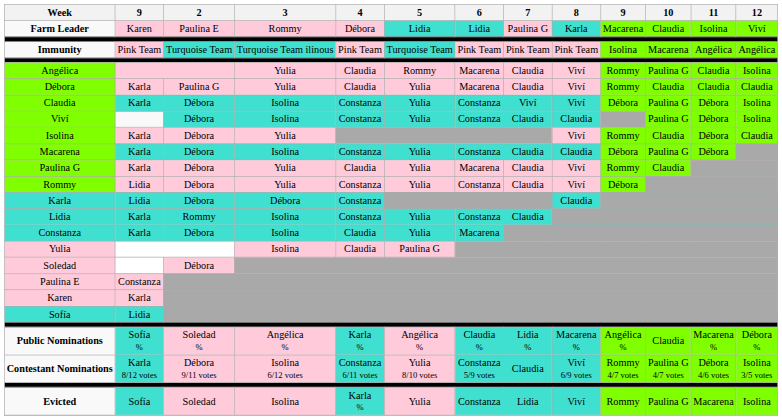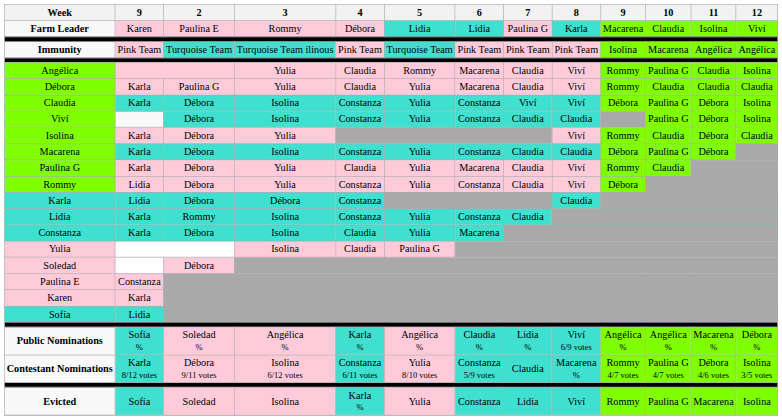 <table class="wikitable" style="text-align:center;">
 <tr>
 <th>Week</th>
 <th>9</th>
 <th>2</th>
 <th>3</th>
 <th>4</th>
 <th>5</th>
 <th>6</th>
 <th>7</th>
 <th>8</th>
 <th>9</th>
 <th>10</th>
 <th>11</th>
 <th>12</th>
 </tr>
 <tr>
 <td><strong>Farm Leader</strong></td>
 <td bgcolor="#FFCBDB">Karen</td>
 <td bgcolor="#FFCBDB">Paulina E</td>
 <td bgcolor="#FFCBDB">Rommy</td>
 <td bgcolor="#FFCBDB">Débora</td>
 <td bgcolor="#40E0D0">Lidia</td>
 <td bgcolor="#40E0D0">Lidia</td>
 <td bgcolor="#FFCBDB">Paulina G</td>
 <td bgcolor="#40E0D0">Karla</td>
 <td bgcolor="#7FFF00">Macarena</td>
 <td bgcolor="#7FFF00">Claudia</td>
 <td bgcolor="#7FFF00">Isolina</td>
 <td bgcolor="#7FFF00">Viví</td>
 </tr>
 <tr>
 <th style="background:#000000;" colspan="15"></th>
 </tr>
 <tr>
 <td><strong>Immunity</strong></td>
 <td bgcolor="#FFCBDB">Pink Team</td>
 <td bgcolor="#40E0D0">Turquoise Team</td>
 <td bgcolor="#40E0D0">Turquoise Team ilinous</td>
 <td bgcolor="#FFCBDB">Pink Team</td>
 <td bgcolor="#40E0D0">Turquoise Team</td>
 <td bgcolor="#FFCBDB">Pink Team</td>
 <td bgcolor="#FFCBDB">Pink Team</td>
 <td bgcolor="#FFCBDB">Pink Team</td>
 <td bgcolor="#7FFF00">Isolina</td>
 <td bgcolor="#7FFF00">Macarena</td>
 <td bgcolor="#7FFF00">Angélica</td>
 <td bgcolor="#7FFF00">Angélica</td>
 </tr>
 <tr>
 <th style="background:#000000;" colspan="15"></th>
 </tr>
 <tr style="background:#FFCBDB;">
 <td bgcolor="#7FFF00">Angélica</td>
 <td colspan="2"></td>
 <td>Yulia</td>
 <td>Claudia</td>
 <td>Rommy</td>
 <td>Macarena</td>
 <td>Claudia</td>
 <td>Viví</td>
 <td bgcolor="#7FFF00">Rommy</td>
 <td bgcolor="#7FFF00">Paulina G</td>
 <td bgcolor="#7FFF00">Claudia</td>
 <td bgcolor="#7FFF00">Isolina</td>
 </tr>
 <tr style="background:#FFCBDB;">
 <td bgcolor="#7FFF00">Débora</td>
 <td>Karla</td>
 <td>Paulina G</td>
 <td>Yulia</td>
 <td>Claudia</td>
 <td>Yulia</td>
 <td>Macarena</td>
 <td>Claudia</td>
 <td>Viví</td>
 <td bgcolor="#7FFF00">Rommy</td>
 <td bgcolor="#7FFF00">Claudia</td>
 <td bgcolor="#7FFF00">Claudia</td>
 <td bgcolor="#7FFF00">Claudia</td>
 </tr>
 <tr>
 <td bgcolor="#7FFF00">Claudia</td>
 <td bgcolor="#40E0D0">Karla</td>
 <td bgcolor="#40E0D0">Débora</td>
 <td bgcolor="#40E0D0">Isolina</td>
 <td bgcolor="#40E0D0">Constanza</td>
 <td bgcolor="#40E0D0">Yulia</td>
 <td bgcolor="#40E0D0">Constanza</td>
 <td bgcolor="#40E0D0">Viví</td>
 <td bgcolor="#40E0D0">Viví</td>
 <td bgcolor="#7FFF00">Débora</td>
 <td bgcolor="#7FFF00">Paulina G</td>
 <td bgcolor="#7FFF00">Débora</td>
 <td bgcolor="#7FFF00">Isolina</td>
 </tr>
 <tr>
 <td bgcolor="#7FFF00">Viví</td>
 <td></td>
 <td bgcolor="#40E0D0">Débora</td>
 <td bgcolor="#40E0D0">Isolina</td>
 <td bgcolor="#40E0D0">Constanza</td>
 <td bgcolor="#40E0D0">Yulia</td>
 <td bgcolor="#40E0D0">Constanza</td>
 <td bgcolor="#40E0D0">Claudia</td>
 <td bgcolor="#40E0D0">Claudia</td>
 <td colspan="1" bgcolor="darkgray"></td>
 <td bgcolor="#7FFF00">Paulina G</td>
 <td bgcolor="#7FFF00">Débora</td>
 <td bgcolor="#7FFF00">Isolina</td>
 </tr>
 <tr>
 <td bgcolor="#7FFF00">Isolina</td>
 <td bgcolor="#FFCBDB">Karla</td>
 <td bgcolor="#FFCBDB">Débora</td>
 <td bgcolor="#FFCBDB">Yulia</td>
 <td colspan="4" bgcolor="darkgray"></td>
 <td bgcolor="#FFCBDB">Viví</td>
 <td bgcolor="#7FFF00">Rommy</td>
 <td bgcolor="#7FFF00">Claudia</td>
 <td bgcolor="#7FFF00">Débora</td>
 <td bgcolor="#7FFF00">Claudia</td>
 </tr>
 <tr style="background:#40E0D0;">
 <td bgcolor="#7FFF00">Macarena</td>
 <td>Karla</td>
 <td>Débora</td>
 <td>Isolina</td>
 <td>Constanza</td>
 <td>Yulia</td>
 <td>Constanza</td>
 <td>Claudia</td>
 <td>Claudia</td>
 <td bgcolor="#7FFF00">Débora</td>
 <td bgcolor="#7FFF00">Paulina G</td>
 <td bgcolor="#7FFF00">Débora</td>
 <td colspan="10" bgcolor="darkgray"></td>
 </tr>
 <tr style="background:#FFCBDB;">
 <td bgcolor="#7FFF00">Paulina G</td>
 <td>Karla</td>
 <td>Débora</td>
 <td>Yulia</td>
 <td>Claudia</td>
 <td>Yulia</td>
 <td>Macarena</td>
 <td>Claudia</td>
 <td>Viví</td>
 <td bgcolor="#7FFF00">Rommy</td>
 <td bgcolor="#7FFF00">Claudia</td>
 <td colspan="10" bgcolor="darkgray"></td>
 </tr>
 <tr style="background:#FFCBDB;">
 <td bgcolor="#7FFF00">Rommy</td>
 <td>Lidia</td>
 <td>Débora</td>
 <td>Yulia</td>
 <td>Constanza</td>
 <td>Yulia</td>
 <td>Constanza</td>
 <td>Claudia</td>
 <td>Viví</td>
 <td bgcolor="#7FFF00">Débora</td>
 <td colspan="10" bgcolor="darkgray"></td>
 </tr>
 <tr style="background:#40E0D0;">
 <td>Karla</td>
 <td>Lidia</td>
 <td>Débora</td>
 <td>Débora</td>
 <td>Constanza</td>
 <td colspan="3" bgcolor="darkgray"></td>
 <td>Claudia</td>
 <td colspan="10" bgcolor="darkgray"></td>
 </tr>
 <tr style="background:#40E0D0;">
 <td>Lidia</td>
 <td>Karla</td>
 <td>Rommy</td>
 <td>Isolina</td>
 <td>Constanza</td>
 <td>Yulia</td>
 <td>Constanza</td>
 <td>Claudia</td>
 <td colspan="10" bgcolor="darkgray"></td>
 </tr>
 <tr style="background:#40E0D0;">
 <td>Constanza</td>
 <td>Karla</td>
 <td>Débora</td>
 <td>Isolina</td>
 <td>Claudia</td>
 <td>Yulia</td>
 <td>Macarena</td>
 <td colspan="10" bgcolor="darkgray"></td>
 </tr>
 <tr style="background:#FFCBDB;">
 <td>Yulia</td>
 <td colspan="2" bgcolor="white"></td>
 <td>Isolina</td>
 <td>Claudia</td>
 <td>Paulina G</td>
 <td colspan="10" bgcolor="darkgray"></td>
 </tr>
 <tr style="background:#FFCBDB;">
 <td>Soledad</td>
 <td bgcolor="white"></td>
 <td>Débora</td>
 <td colspan="12" bgcolor="darkgray"></td>
 </tr>
 <tr style="background:#FFCBDB;">
 <td>Paulina E</td>
 <td>Constanza</td>
 <td colspan="15" bgcolor="darkgray"></td>
 </tr>
 <tr style="background:#FFCBDB;">
 <td>Karen</td>
 <td>Karla</td>
 <td colspan="15" bgcolor="darkgray"></td>
 </tr>
 <tr style="background:#40E0D0;">
 <td>Sofía</td>
 <td>Lidia</td>
 <td colspan="20" bgcolor="darkgray"></td>
 </tr>
 <tr>
 <th style="background:#000000;" colspan="15"></th>
 </tr>
 <tr>
 <td><strong>Public Nominations</strong></td>
 <td bgcolor="#40E0D0">Sofía<br><small>%</small></td>
 <td bgcolor="#FFCBDB">Soledad<br><small>%</small></td>
 <td bgcolor="#FFCBDB">Angélica<br><small>%</small></td>
 <td bgcolor="#40E0D0">Karla<br><small>%</small></td>
 <td bgcolor="#FFCBDB">Angélica<br><small>%</small></td>
 <td bgcolor="#40E0D0">Claudia<br><small>%</small></td>
 <td bgcolor="#40E0D0">Lidia<br><small>%</small></td>
-<td bgcolor="#40E0D0">Macarena<br><small>%</small></td>
+<td bgcolor="#40E0D0">Viví<br><small>6/9 votes</small></td>
 <td bgcolor="#7FFF00">Angélica<br><small>%</small></td>
-<td bgcolor="#7FFF00">Claudia</td>
+<td bgcolor="#7FFF00">Angélica<br><small>%</small></td>
 <td bgcolor="#7FFF00">Macarena<br><small>%</small></td>
 <td bgcolor="#7FFF00">Débora<br><small>%</small></td>
 </tr>
 <tr>
 <td><strong>Contestant Nominations</strong></td>
 <td bgcolor="#40E0D0">Karla<br><small>8/12 votes</small></td>
 <td bgcolor="#FFCBDB">Débora<br><small>9/11 votes</small></td>
 <td bgcolor="#FFCBDB">Isolina<br><small>6/12 votes</small></td>
 <td bgcolor="#40E0D0">Constanza<br><small>6/11 votes</small></td>
 <td bgcolor="#FFCBDB">Yulia<br><small>8/10 votes</small></td>
 <td bgcolor="#40E0D0">Constanza<br><small>5/9 votes</small></td>
 <td bgcolor="#40E0D0">Claudia</td>
-<td bgcolor="#40E0D0">Viví<br><small>6/9 votes</small></td>
+<td bgcolor="#40E0D0">Macarena<br><small>%</small></td>
 <td bgcolor="#7FFF00">Rommy<br><small>4/7 votes</small></td>
 <td bgcolor="#7FFF00">Paulina G<br><small>4/7 votes</small></td>
 <td bgcolor="#7FFF00">Débora<br><small>4/6 votes</small></td>
 <td bgcolor="#7FFF00">Isolina<br><small>3/5 votes</small></td>
 </tr>
 <tr>
 <th style="background:#000000;" colspan="15"></th>
 </tr>
 <tr>
 <td><strong>Evicted</strong></td>
 <td bgcolor="#40E0D0">Sofía</td>
 <td bgcolor="#FFCBDB">Soledad</td>
 <td bgcolor="#FFCBDB">Isolina</td>
 <td bgcolor="#40E0D0">Karla<br><small>%</small></td>
 <td bgcolor="#FFCBDB">Yulia</td>
 <td bgcolor="#40E0D0">Constanza</td>
 <td bgcolor="#40E0D0">Lidia</td>
 <td bgcolor="#40E0D0">Viví</td>
 <td bgcolor="#7FFF00">Rommy</td>
 <td bgcolor="#7FFF00">Paulina G</td>
 <td bgcolor="#7FFF00">Macarena</td>
 <td bgcolor="#7FFF00">Isolina</td>
 </tr>
 <tr>
 </tr>
 </table>
